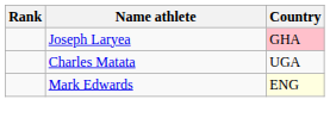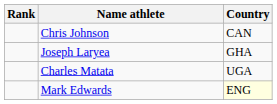 <table class="wikitable">
 <tr>
 <th>Rank</th>
 <th align="left" style="width: 15em">Name athlete</th>
 <th>Country</th>
 </tr>
 <tr>
 <td align="center"></td>
+<td><a href='#'>Chris Johnson</a></td>
+<td> CAN</td>
+</tr>
+<tr>
+<td align="center"></td>
 <td><a href='#'>Joseph Laryea</a></td>
-<td style="background: pink;"> GHA</td>
+<td> GHA</td>
 </tr>
 <tr>
 <td align="center"></td>
 <td><a href='#'>Charles Matata</a></td>
 <td> UGA</td>
 </tr>
 <tr>
 <td align="center"></td>
 <td><a href='#'>Mark Edwards</a></td>
 <td style="background: lightyellow;"> ENG</td>
 </tr>
 </table>
